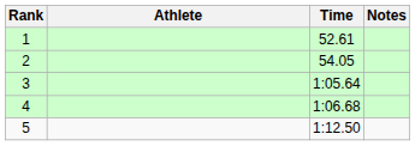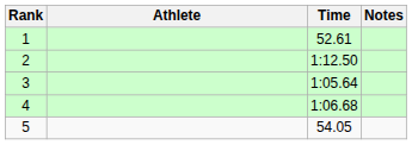 <table class="wikitable" style="text-align:center">
 <tr>
 <th>Rank</th>
 <th Style="width:18em">Athlete</th>
 <th>Time</th>
 <th>Notes</th>
 </tr>
 <tr style="background:#cfc">
 <td>1</td>
 <td style="text-align:left"></td>
 <td>52.61</td>
 <td></td>
 </tr>
 <tr style="background:#cfc">
 <td>2</td>
 <td style="text-align:left"></td>
-<td>54.05</td>
+<td>1:12.50</td>
 <td></td>
 </tr>
 <tr style="background:#cfc">
 <td>3</td>
 <td style="text-align:left"></td>
 <td>1:05.64</td>
 <td></td>
 </tr>
 <tr style="background:#cfc">
 <td>4</td>
 <td style="text-align:left"></td>
 <td>1:06.68</td>
 <td></td>
 </tr>
 <tr>
 <td>5</td>
 <td style="text-align:left"></td>
-<td>1:12.50</td>
+<td>54.05</td>
 <td></td>
 </tr>
 </table>
